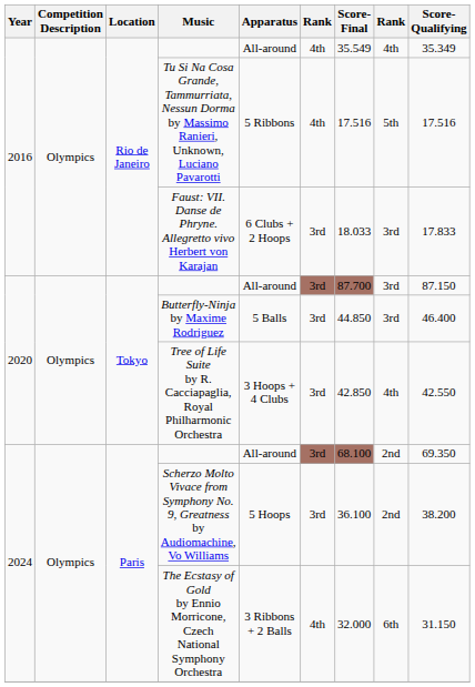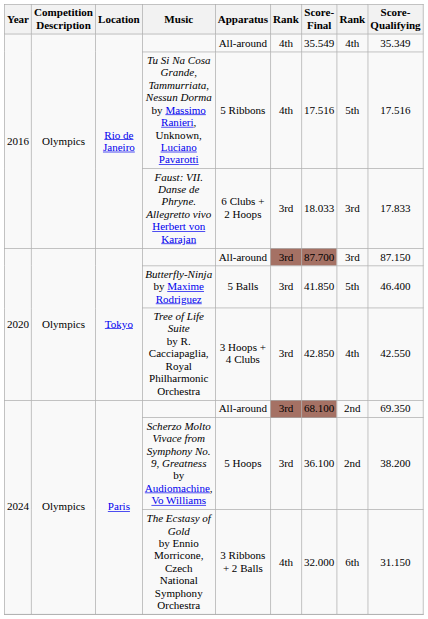 <table class="wikitable" style="text-align:center">
 <tr>
 <th>Year</th>
 <th>Competition Description</th>
 <th>Location</th>
 <th>Music</th>
 <th>Apparatus</th>
 <th>Rank</th>
 <th>Score-Final</th>
 <th>Rank</th>
 <th>Score-Qualifying</th>
 </tr>
 <tr>
 <td rowspan="3">2016</td>
 <td rowspan="3">Olympics</td>
 <td rowspan="3"><a href='#'>Rio de Janeiro</a></td>
 <td></td>
 <td>All-around</td>
 <td>4th</td>
 <td>35.549</td>
 <td>4th</td>
 <td>35.349</td>
 </tr>
 <tr>
 <td><em>Tu Si Na Cosa Grande</em>, <em>Tammurriata</em>, <em>Nessun Dorma </em><br> by <a href='#'>Massimo Ranieri</a>, Unknown, <a href='#'>Luciano Pavarotti</a></td>
 <td>5 Ribbons</td>
 <td>4th</td>
 <td>17.516</td>
 <td>5th</td>
 <td>17.516</td>
 </tr>
 <tr>
 <td><em>Faust: VII. Danse de Phryne. Allegretto vivo</em> <br> <a href='#'>Herbert von Karajan</a></td>
 <td>6 Clubs + 2 Hoops</td>
 <td>3rd</td>
 <td>18.033</td>
 <td>3rd</td>
 <td>17.833</td>
 </tr>
 <tr>
 <td rowspan="3">2020</td>
 <td rowspan="3">Olympics</td>
 <td rowspan="3"><a href='#'>Tokyo</a></td>
 <td></td>
 <td>All-around</td>
 <td bgcolor=#A57164>3rd</td>
 <td bgcolor=#A57164>87.700</td>
 <td>3rd</td>
 <td>87.150</td>
 </tr>
 <tr>
 <td><em>Butterfly-Ninja</em> <br> by <a href='#'>Maxime Rodriguez</a></td>
 <td>5 Balls</td>
 <td>3rd</td>
-<td>44.850</td>
-<td>3rd</td>
+<td>41.850</td>
+<td>5th</td>
 <td>46.400</td>
 </tr>
 <tr>
 <td><em>Tree of Life Suite</em> <br> by R. Cacciapaglia, Royal Philharmonic Orchestra</td>
 <td>3 Hoops + 4 Clubs</td>
 <td>3rd</td>
 <td>42.850</td>
 <td>4th</td>
 <td>42.550</td>
 </tr>
 <tr>
 <td rowspan="3">2024</td>
 <td rowspan="3">Olympics</td>
 <td rowspan="3"><a href='#'>Paris</a></td>
 <td></td>
 <td>All-around</td>
 <td bgcolor=#A57164>3rd</td>
 <td bgcolor=#A57164>68.100</td>
 <td>2nd</td>
 <td>69.350</td>
 </tr>
 <tr>
 <td><em>Scherzo Molto Vivace from Symphony No. 9</em>, <em>Greatness</em> <br> by <a href='#'>Audiomachine</a>, <a href='#'>Vo Williams</a></td>
 <td>5 Hoops</td>
 <td>3rd</td>
 <td>36.100</td>
 <td>2nd</td>
 <td>38.200</td>
 </tr>
 <tr>
 <td><em>The Ecstasy of Gold</em> <br> by Ennio Morricone, Czech National Symphony Orchestra</td>
 <td>3  Ribbons + 2 Balls</td>
 <td>4th</td>
 <td>32.000</td>
 <td>6th</td>
 <td>31.150</td>
 </tr>
 <tr>
 </tr>
 </table>
